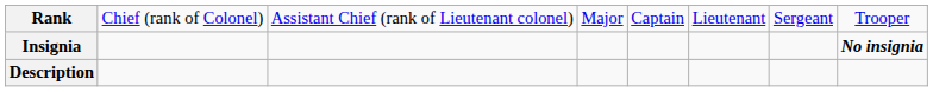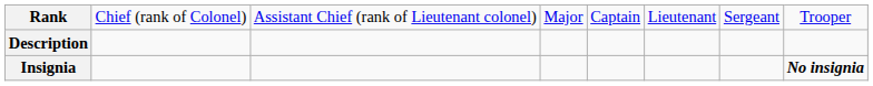 <table class="wikitable">
 <tr style="text-align:center;">
 <th>Rank</th>
 <td><a href='#'>Chief</a> (rank of <a href='#'>Colonel</a>)</td>
 <td><a href='#'>Assistant Chief</a> (rank of <a href='#'>Lieutenant colonel</a>)</td>
 <td><a href='#'>Major</a></td>
 <td><a href='#'>Captain</a></td>
 <td><a href='#'>Lieutenant</a></td>
 <td><a href='#'>Sergeant</a></td>
 <td><a href='#'>Trooper</a></td>
 </tr>
 <tr style="text-align:center;">
+<th>Description</th>
+<td></td>
+<td></td>
+<td></td>
+<td></td>
+<td></td>
+<td></td>
+<td></td>
+</tr>
+<tr style="text-align:center;">
 <th>Insignia</th>
 <td></td>
 <td></td>
 <td></td>
 <td></td>
 <td></td>
 <td></td>
 <td><strong><em>No insignia</em></strong></td>
 </tr>
-<tr style="text-align:center;">
-<th>Description</th>
-<td></td>
-<td></td>
-<td></td>
-<td></td>
-<td></td>
-<td></td>
-<td></td>
-</tr>
 </table>
